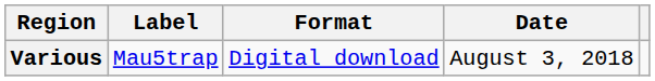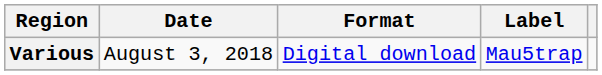 <table class="wikitable plainrowheaders">
 <tr>
 <th>Region</th>
+<th>Date</th>
+<th>Format</th>
 <th>Label</th>
-<th>Format</th>
-<th>Date</th>
 <th></th>
 </tr>
 <tr>
 <th scope="row">Various</th>
+<td>August 3, 2018</td>
+<td><a href='#'>Digital download</a></td>
 <td><a href='#'>Mau5trap</a></td>
-<td><a href='#'>Digital download</a></td>
-<td>August 3, 2018</td>
 <td></td>
 </tr>
 </table>
